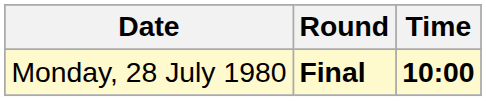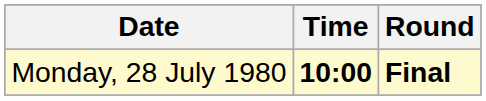 <table class="wikitable">
 <tr>
 <th>Date</th>
+<th>Time</th>
 <th>Round</th>
-<th>Time</th>
 </tr>
 <tr style=background:lemonchiffon>
 <td>Monday, 28 July 1980</td>
+<td><strong>10:00</strong></td>
 <td><strong>Final</strong></td>
-<td><strong>10:00</strong></td>
 </tr>
 </table>
